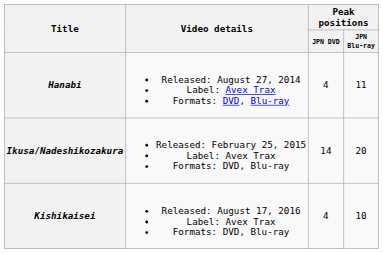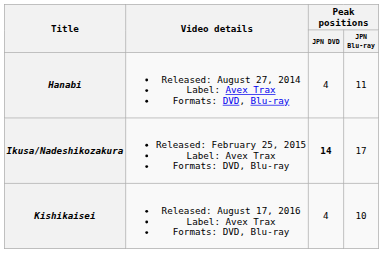 <table class="wikitable plainrowheaders" style="text-align:center;">
 <tr>
 <th rowspan="2">Title</th>
 <th rowspan="2">Video details</th>
 <th colspan="2">Peak positions</th>
 </tr>
 <tr>
 <th scope="col" style="width:4em;font-size:85%"><small>JPN DVD</small><br></th>
 <th scope="col" style="width:4em;font-size:85%"><small>JPN Blu-ray</small><br></th>
 </tr>
 <tr>
 <th scope="row"><em>Hanabi</em></th>
 <td><br><ul><li>Released: August 27, 2014</li><li>Label: <a href='#'>Avex Trax</a></li><li>Formats: <a href='#'>DVD</a>, <a href='#'>Blu-ray</a></li></ul></td>
 <td>4</td>
 <td>11</td>
 </tr>
 <tr>
 <th scope="row"><em>Ikusa</em>/<em>Nadeshikozakura</em></th>
 <td><br><ul><li>Released: February 25, 2015</li><li>Label: Avex Trax</li><li>Formats: DVD, Blu-ray</li></ul></td>
-<td>14</td>
-<td>20</td>
+<td><strong>14</strong></td>
+<td>17</td>
 </tr>
 <tr>
 <th scope="row"><em>Kishikaisei</em></th>
 <td><br><ul><li>Released: August 17, 2016</li><li>Label: Avex Trax</li><li>Formats: DVD, Blu-ray</li></ul></td>
 <td>4</td>
 <td>10</td>
 </tr>
 </table>
